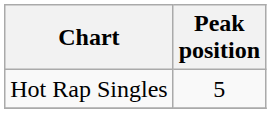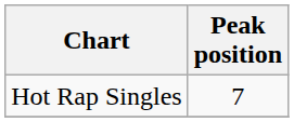 <table class="wikitable">
 <tr>
 <th>Chart</th>
 <th>Peak<br>position</th>
 </tr>
 <tr>
 <td>Hot Rap Singles</td>
-<td align="center">5</td>
+<td align="center">7</td>
 </tr>
 <tr>
 </tr>
 </table>
